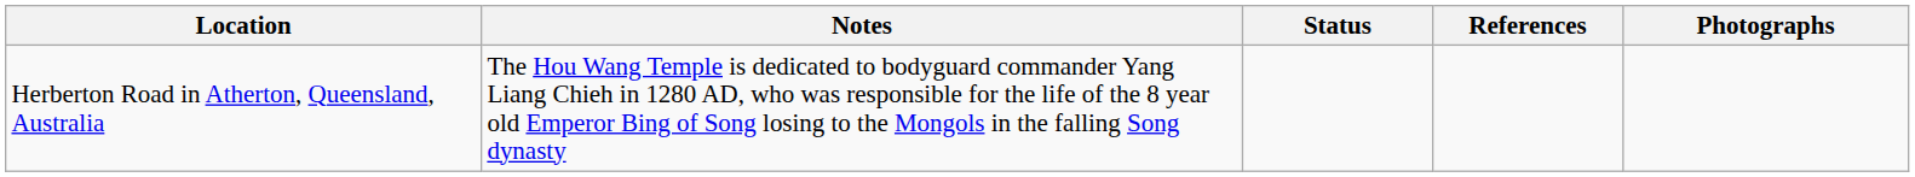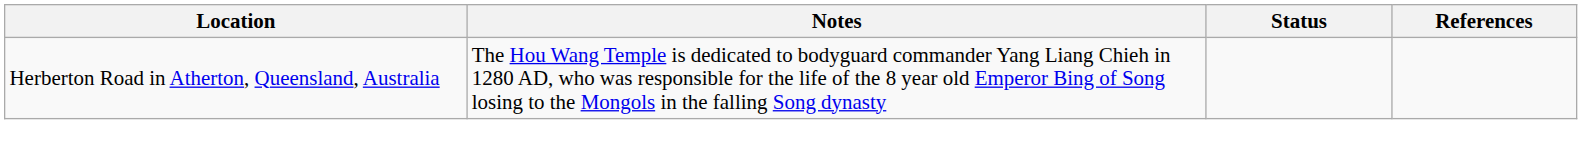 <table class="wikitable sortable" style="width:95%">
 <tr>
 <th width="25%">Location</th>
 <th width="40%">Notes</th>
 <th width="10%">Status</th>
 <th width="10%">References</th>
-<th width="15%">Photographs</th>
 </tr>
 <tr>
 <td>Herberton Road in <a href='#'>Atherton</a>, <a href='#'>Queensland</a>, <a href='#'>Australia</a></td>
 <td>The <a href='#'>Hou Wang Temple</a> is dedicated to bodyguard commander Yang Liang Chieh in 1280 AD, who was responsible for the life of the 8 year old <a href='#'>Emperor Bing of Song</a> losing to the <a href='#'>Mongols</a> in the falling <a href='#'>Song dynasty</a></td>
 <td></td>
 <td></td>
-<td></td>
 </tr>
 </table>
